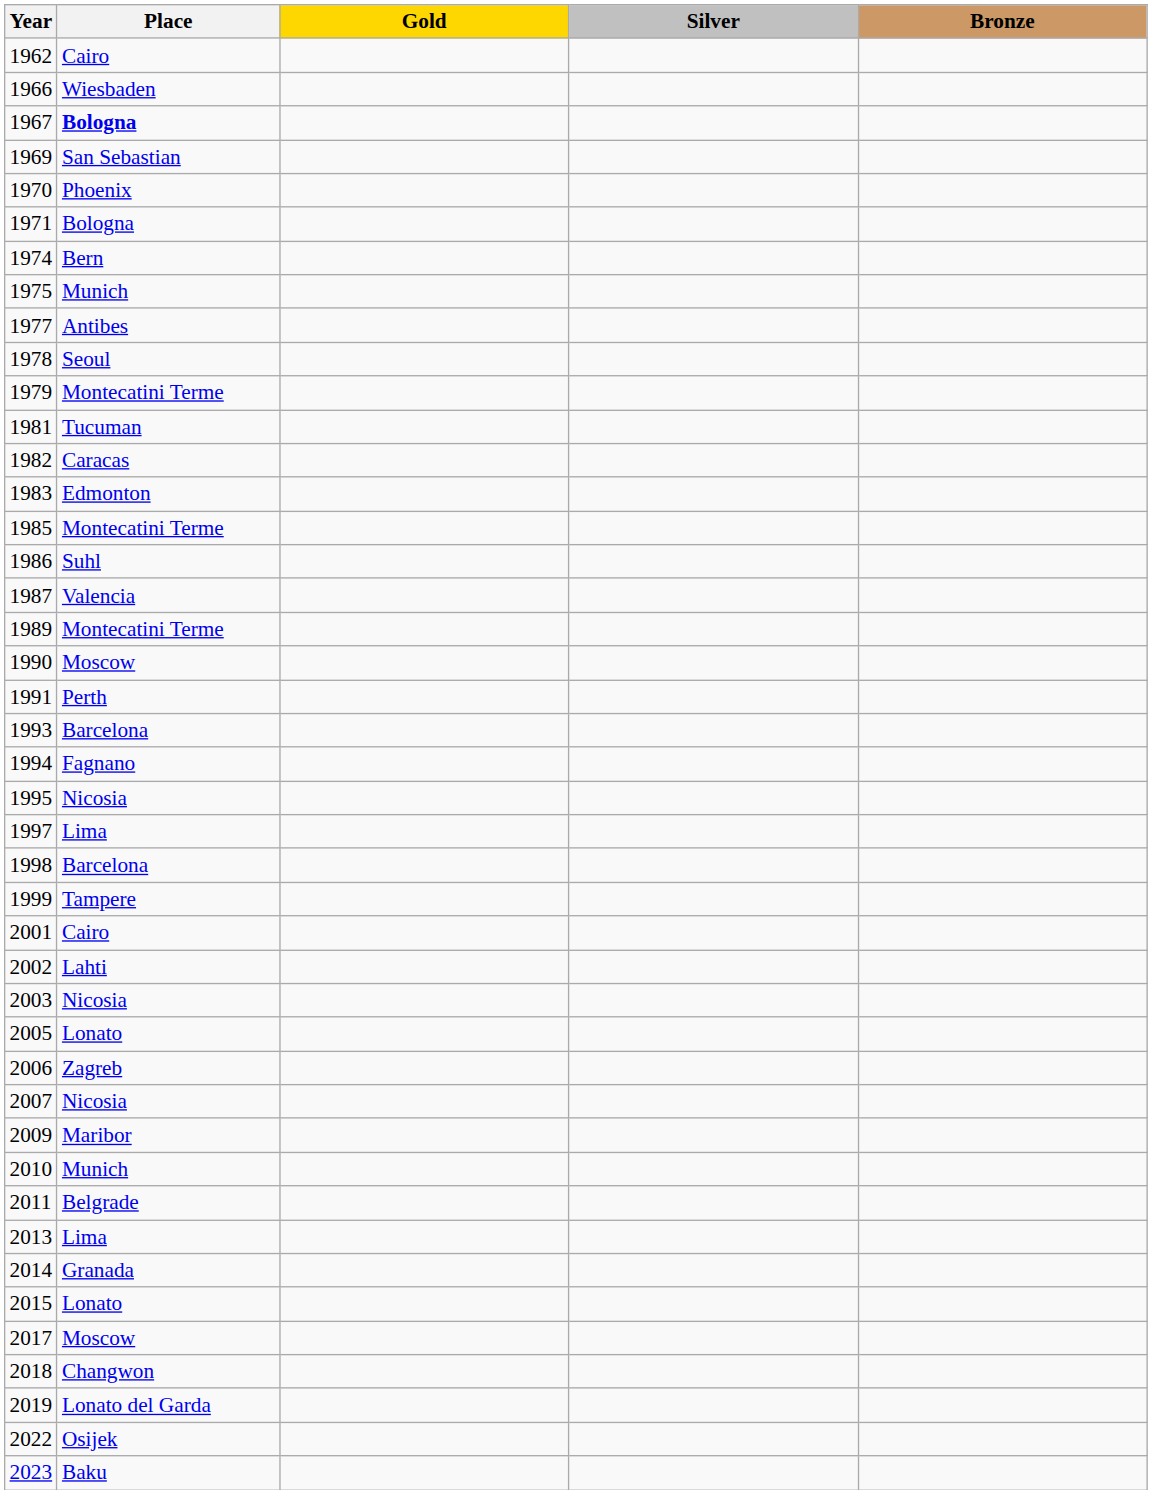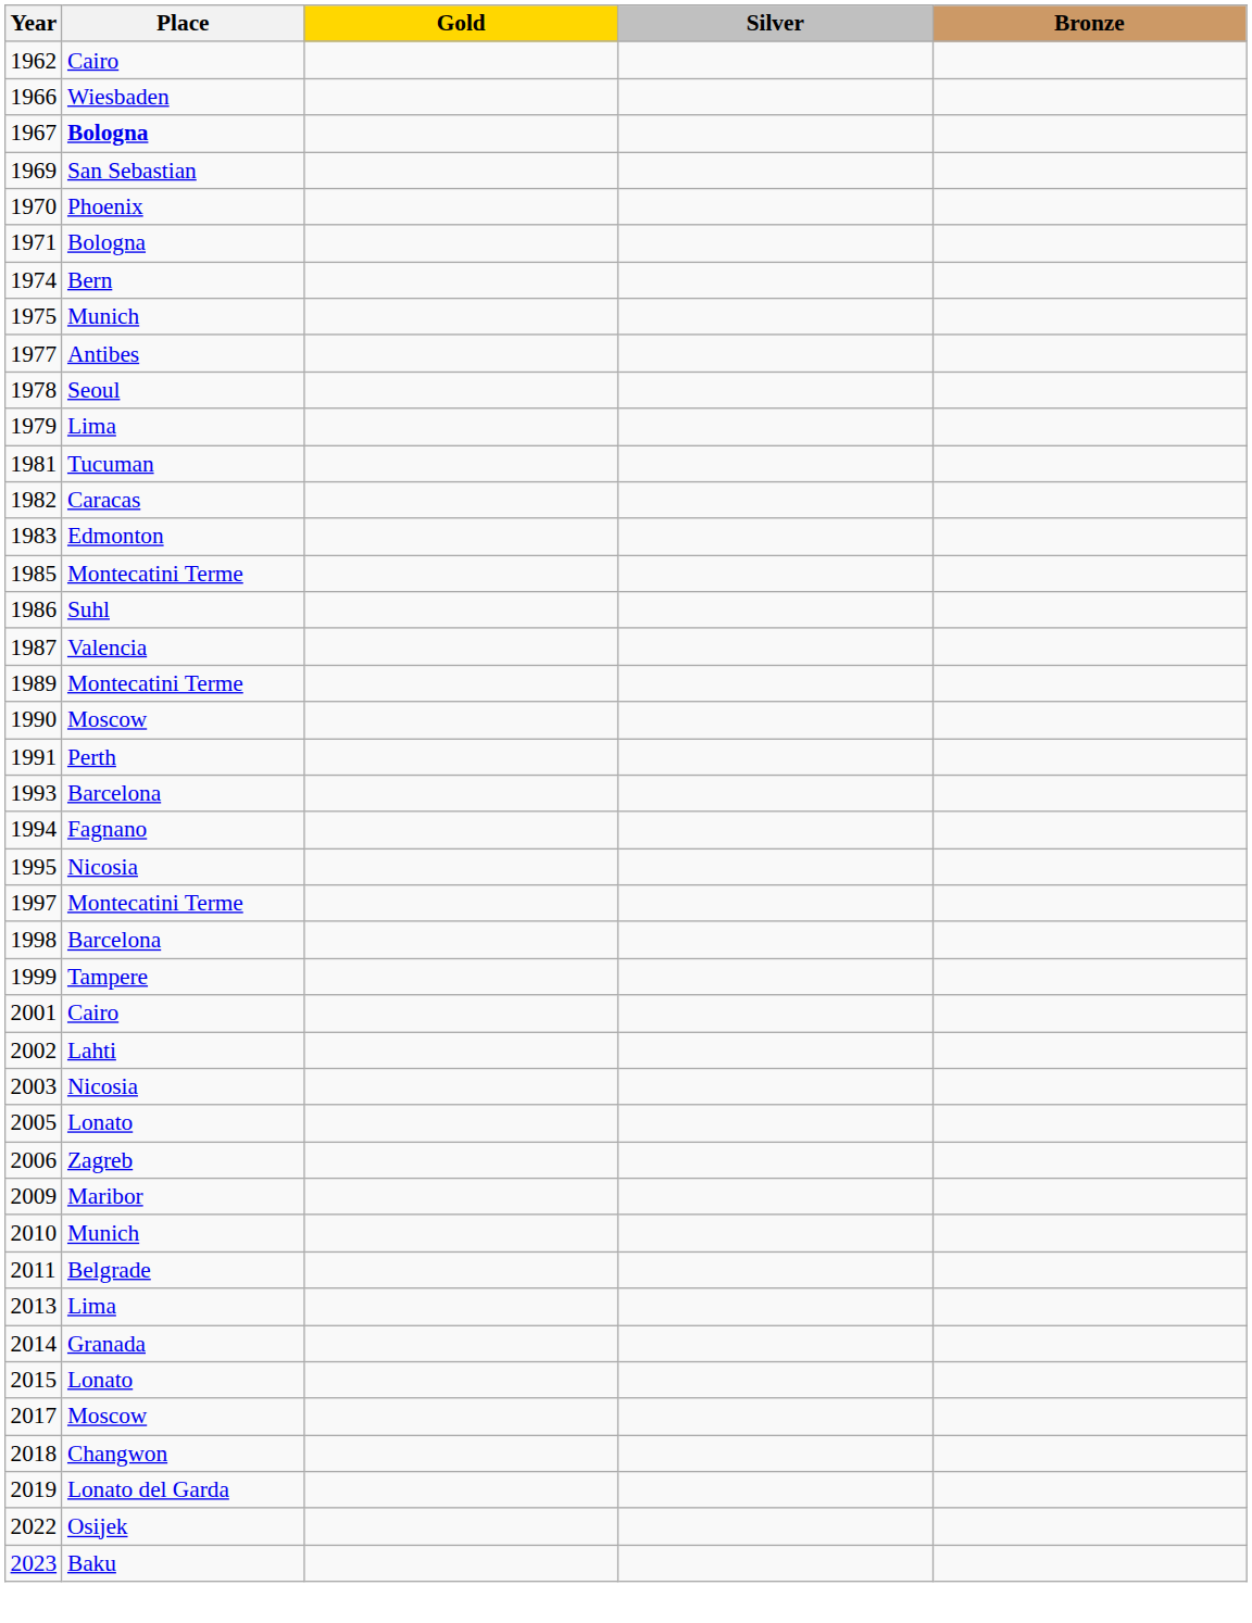 <table class="wikitable">
 <tr>
 <th>Year</th>
 <th width="160">Place</th>
 <th style="background:gold"    width="210">Gold</th>
 <th style="background:silver"  width="210">Silver</th>
 <th style="background:#cc9966" width="210">Bronze</th>
 </tr>
 <tr>
 <td>1962</td>
 <td> <a href='#'>Cairo</a></td>
 <td></td>
 <td></td>
 <td></td>
 </tr>
 <tr>
 <td>1966</td>
 <td> <a href='#'>Wiesbaden</a></td>
 <td></td>
 <td></td>
 <td></td>
 </tr>
 <tr>
 <td>1967</td>
 <td><strong> <a href='#'>Bologna</a></strong></td>
 <td></td>
 <td></td>
 <td></td>
 </tr>
 <tr>
 <td>1969</td>
 <td> <a href='#'>San Sebastian</a></td>
 <td></td>
 <td></td>
 <td></td>
 </tr>
 <tr>
 <td>1970</td>
 <td> <a href='#'>Phoenix</a></td>
 <td></td>
 <td></td>
 <td></td>
 </tr>
 <tr>
 <td>1971</td>
 <td> <a href='#'>Bologna</a></td>
 <td></td>
 <td></td>
 <td></td>
 </tr>
 <tr>
 <td>1974</td>
 <td> <a href='#'>Bern</a></td>
 <td></td>
 <td></td>
 <td></td>
 </tr>
 <tr>
 <td>1975</td>
 <td> <a href='#'>Munich</a></td>
 <td></td>
 <td></td>
 <td></td>
 </tr>
 <tr>
 <td>1977</td>
 <td> <a href='#'>Antibes</a></td>
 <td></td>
 <td></td>
 <td></td>
 </tr>
 <tr>
 <td>1978</td>
 <td> <a href='#'>Seoul</a></td>
 <td></td>
 <td></td>
 <td></td>
 </tr>
 <tr>
 <td>1979</td>
-<td> <a href='#'>Montecatini Terme</a></td>
+<td> <a href='#'>Lima</a></td>
 <td></td>
 <td></td>
 <td></td>
 </tr>
 <tr>
 <td>1981</td>
 <td> <a href='#'>Tucuman</a></td>
 <td></td>
 <td></td>
 <td></td>
 </tr>
 <tr>
 <td>1982</td>
 <td> <a href='#'>Caracas</a></td>
 <td></td>
 <td></td>
 <td></td>
 </tr>
 <tr>
 <td>1983</td>
 <td> <a href='#'>Edmonton</a></td>
 <td></td>
 <td></td>
 <td></td>
 </tr>
 <tr>
 <td>1985</td>
 <td> <a href='#'>Montecatini Terme</a></td>
 <td></td>
 <td></td>
 <td></td>
 </tr>
 <tr>
 <td>1986</td>
 <td> <a href='#'>Suhl</a></td>
 <td></td>
 <td></td>
 <td></td>
 </tr>
 <tr>
 <td>1987</td>
 <td> <a href='#'>Valencia</a></td>
 <td></td>
 <td></td>
 <td></td>
 </tr>
 <tr>
 <td>1989</td>
 <td> <a href='#'>Montecatini Terme</a></td>
 <td></td>
 <td></td>
 <td></td>
 </tr>
 <tr>
 <td>1990</td>
 <td> <a href='#'>Moscow</a></td>
 <td></td>
 <td></td>
 <td></td>
 </tr>
 <tr>
 <td>1991</td>
 <td> <a href='#'>Perth</a></td>
 <td></td>
 <td></td>
 <td></td>
 </tr>
 <tr>
 <td>1993</td>
 <td> <a href='#'>Barcelona</a></td>
 <td></td>
 <td></td>
 <td></td>
 </tr>
 <tr>
 <td>1994</td>
 <td> <a href='#'>Fagnano</a></td>
 <td></td>
 <td></td>
 <td></td>
 </tr>
 <tr>
 <td>1995</td>
 <td> <a href='#'>Nicosia</a></td>
 <td></td>
 <td></td>
 <td></td>
 </tr>
 <tr>
 <td>1997</td>
-<td> <a href='#'>Lima</a></td>
+<td> <a href='#'>Montecatini Terme</a></td>
 <td></td>
 <td></td>
 <td></td>
 </tr>
 <tr>
 <td>1998</td>
 <td> <a href='#'>Barcelona</a></td>
 <td></td>
 <td></td>
 <td></td>
 </tr>
 <tr>
 <td>1999</td>
 <td> <a href='#'>Tampere</a></td>
 <td></td>
 <td></td>
 <td></td>
 </tr>
 <tr>
 <td>2001</td>
 <td> <a href='#'>Cairo</a></td>
 <td></td>
 <td></td>
 <td></td>
 </tr>
 <tr>
 <td>2002</td>
 <td> <a href='#'>Lahti</a></td>
 <td></td>
 <td></td>
 <td></td>
 </tr>
 <tr>
 <td>2003</td>
 <td> <a href='#'>Nicosia</a></td>
 <td></td>
 <td></td>
 <td></td>
 </tr>
 <tr>
 <td>2005</td>
 <td> <a href='#'>Lonato</a></td>
 <td></td>
 <td></td>
 <td></td>
 </tr>
 <tr>
 <td>2006</td>
 <td> <a href='#'>Zagreb</a></td>
-<td></td>
-<td></td>
-<td></td>
-</tr>
-<tr>
-<td>2007</td>
-<td> <a href='#'>Nicosia</a></td>
 <td></td>
 <td></td>
 <td></td>
 </tr>
 <tr>
 <td>2009</td>
 <td> <a href='#'>Maribor</a></td>
 <td></td>
 <td></td>
 <td></td>
 </tr>
 <tr>
 <td>2010</td>
 <td> <a href='#'>Munich</a></td>
 <td></td>
 <td></td>
 <td></td>
 </tr>
 <tr>
 <td>2011</td>
 <td> <a href='#'>Belgrade</a></td>
 <td></td>
 <td></td>
 <td></td>
 </tr>
 <tr>
 <td>2013</td>
 <td> <a href='#'>Lima</a></td>
 <td></td>
 <td></td>
 <td></td>
 </tr>
 <tr>
 <td>2014</td>
 <td> <a href='#'>Granada</a></td>
 <td></td>
 <td></td>
 <td></td>
 </tr>
 <tr>
 <td>2015</td>
 <td> <a href='#'>Lonato</a></td>
 <td></td>
 <td></td>
 <td></td>
 </tr>
 <tr>
 <td>2017</td>
 <td> <a href='#'>Moscow</a></td>
 <td></td>
 <td></td>
 <td></td>
 </tr>
 <tr>
 <td>2018</td>
 <td> <a href='#'>Changwon</a></td>
 <td></td>
 <td></td>
 <td></td>
 </tr>
 <tr>
 <td>2019</td>
 <td> <a href='#'>Lonato del Garda</a></td>
 <td></td>
 <td></td>
 <td></td>
 </tr>
 <tr>
 <td>2022</td>
 <td> <a href='#'>Osijek</a></td>
 <td></td>
 <td></td>
 <td></td>
 </tr>
 <tr>
 <td><a href='#'>2023</a></td>
 <td> <a href='#'>Baku</a></td>
 <td></td>
 <td></td>
 <td></td>
 </tr>
 </table>
